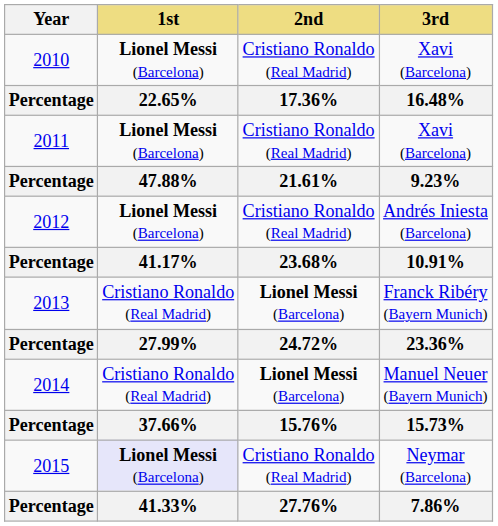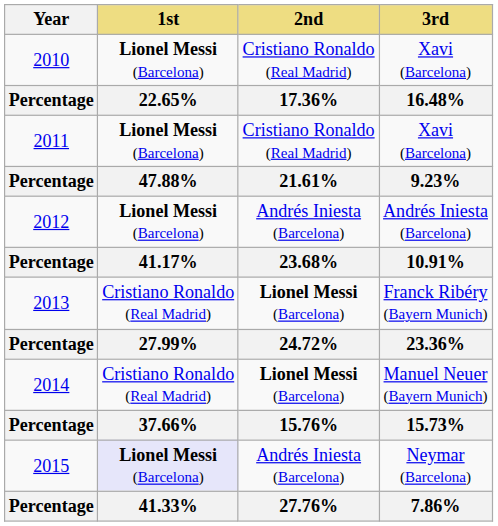 <table class="wikitable" style="font-size:95%; text-align:center;">
 <tr>
 <th>Year</th>
 <th style="background-color: #eedd82">1st</th>
 <th style="background-color: #eedd82">2nd</th>
 <th style="background-color: #eedd82">3rd</th>
 </tr>
 <tr>
 <td><a href='#'>2010</a></td>
 <td> <strong>Lionel Messi</strong> <br><small>(<a href='#'>Barcelona</a>)</small></td>
 <td> <a href='#'>Cristiano Ronaldo</a> <br><small>(<a href='#'>Real Madrid</a>)</small></td>
 <td> <a href='#'>Xavi</a> <br><small>(<a href='#'>Barcelona</a>)</small></td>
 </tr>
 <tr>
 <th>Percentage</th>
 <th>22.65%</th>
 <th>17.36%</th>
 <th>16.48%</th>
 </tr>
 <tr>
 <td><a href='#'>2011</a></td>
 <td> <strong>Lionel Messi</strong> <br><small>(<a href='#'>Barcelona</a>)</small></td>
 <td> <a href='#'>Cristiano Ronaldo</a> <br><small>(<a href='#'>Real Madrid</a>)</small></td>
 <td> <a href='#'>Xavi</a> <br><small>(<a href='#'>Barcelona</a>)</small></td>
 </tr>
 <tr>
 <th>Percentage</th>
 <th>47.88%</th>
 <th>21.61%</th>
 <th>9.23%</th>
 </tr>
 <tr>
 <td><a href='#'>2012</a></td>
 <td> <strong>Lionel Messi</strong> <br><small>(<a href='#'>Barcelona</a>)</small></td>
-<td> <a href='#'>Cristiano Ronaldo</a> <br><small>(<a href='#'>Real Madrid</a>)</small></td>
+<td> <a href='#'>Andrés Iniesta</a> <br><small>(<a href='#'>Barcelona</a>)</small></td>
 <td> <a href='#'>Andrés Iniesta</a> <br><small>(<a href='#'>Barcelona</a>)</small></td>
 </tr>
 <tr>
 <th>Percentage</th>
 <th>41.17%</th>
 <th>23.68%</th>
 <th>10.91%</th>
 </tr>
 <tr>
 <td><a href='#'>2013</a></td>
 <td> <a href='#'>Cristiano Ronaldo</a> <br><small>(<a href='#'>Real Madrid</a>)</small></td>
 <td> <strong>Lionel Messi</strong> <br><small>(<a href='#'>Barcelona</a>)</small></td>
 <td> <a href='#'>Franck Ribéry</a> <br><small>(<a href='#'>Bayern Munich</a>)</small></td>
 </tr>
 <tr>
 <th>Percentage</th>
 <th>27.99%</th>
 <th>24.72%</th>
 <th>23.36%</th>
 </tr>
 <tr>
 <td><a href='#'>2014</a></td>
 <td> <a href='#'>Cristiano Ronaldo</a> <br><small>(<a href='#'>Real Madrid</a>)</small></td>
 <td> <strong>Lionel Messi</strong> <br><small>(<a href='#'>Barcelona</a>)</small></td>
 <td> <a href='#'>Manuel Neuer</a> <br><small>(<a href='#'>Bayern Munich</a>)</small></td>
 </tr>
 <tr>
 <th>Percentage</th>
 <th>37.66%</th>
 <th>15.76%</th>
 <th>15.73%</th>
 </tr>
 <tr>
 <td><a href='#'>2015</a></td>
 <td style="background: lavender;"> <strong>Lionel Messi</strong> <br><small>(<a href='#'>Barcelona</a>)</small></td>
-<td> <a href='#'>Cristiano Ronaldo</a> <br><small>(<a href='#'>Real Madrid</a>)</small></td>
+<td> <a href='#'>Andrés Iniesta</a> <br><small>(<a href='#'>Barcelona</a>)</small></td>
 <td> <a href='#'>Neymar</a> <br><small>(<a href='#'>Barcelona</a>)</small></td>
 </tr>
 <tr>
 <th>Percentage</th>
 <th>41.33%</th>
 <th>27.76%</th>
 <th>7.86%</th>
 </tr>
 </table>
